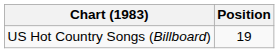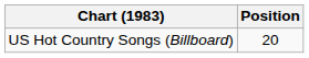 <table class="wikitable">
 <tr>
 <th>Chart (1983)</th>
 <th>Position</th>
 </tr>
 <tr>
 <td>US Hot Country Songs (<em>Billboard</em>)</td>
-<td align="center">19</td>
+<td align="center">20</td>
 </tr>
 </table>
